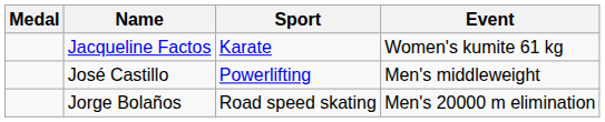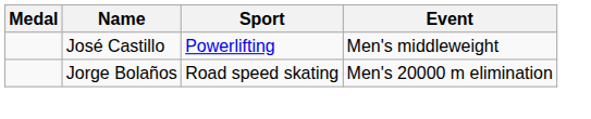 <table class="wikitable sortable" style="font-size: 95%;">
 <tr>
 <th>Medal</th>
 <th>Name</th>
 <th>Sport</th>
 <th>Event</th>
-</tr>
-<tr>
-<td></td>
-<td><a href='#'>Jacqueline Factos</a></td>
-<td><a href='#'>Karate</a></td>
-<td>Women's kumite 61 kg</td>
 </tr>
 <tr>
 <td></td>
 <td>José Castillo</td>
 <td><a href='#'>Powerlifting</a></td>
 <td>Men's middleweight</td>
 </tr>
 <tr>
 <td></td>
 <td>Jorge Bolaños</td>
 <td>Road speed skating</td>
 <td>Men's 20000 m elimination</td>
 </tr>
 </table>
